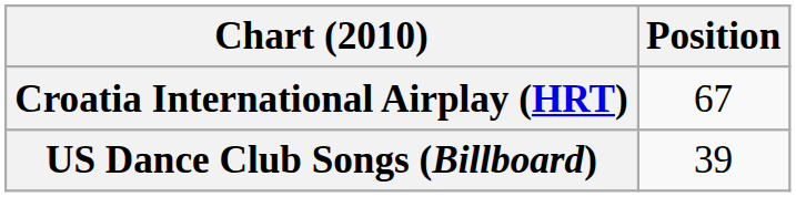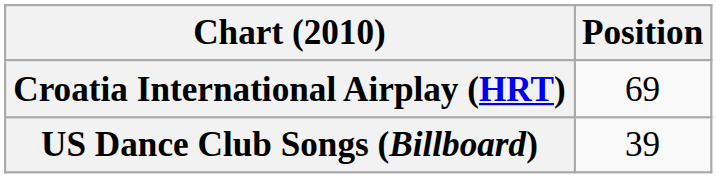 <table class="wikitable sortable plainrowheaders" style="text-align:center">
 <tr>
 <th scope="col">Chart (2010)</th>
 <th scope="col">Position</th>
 </tr>
 <tr>
 <th scope="row">Croatia International Airplay (<a href='#'>HRT</a>)</th>
-<td align="center">67</td>
+<td align="center">69</td>
 </tr>
 <tr>
 <th scope="row">US Dance Club Songs (<em>Billboard</em>)</th>
 <td style="text-align:center;">39</td>
 </tr>
 </table>
